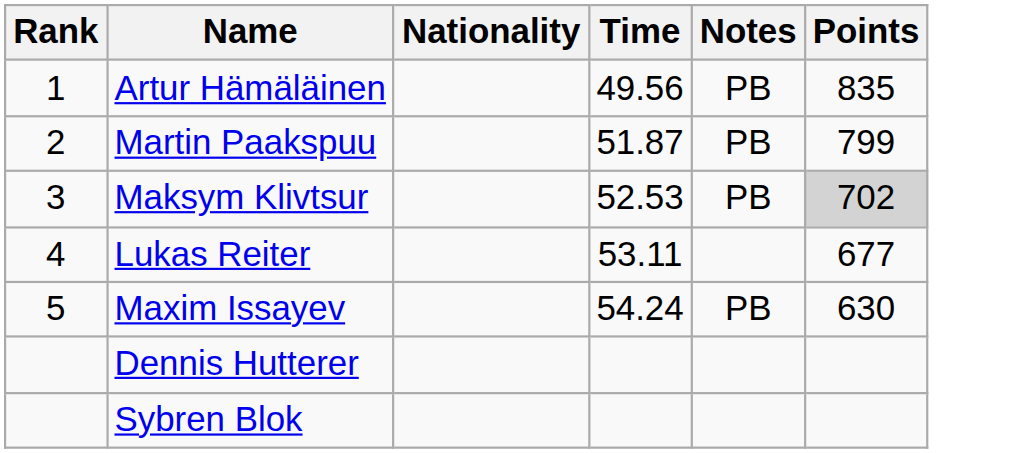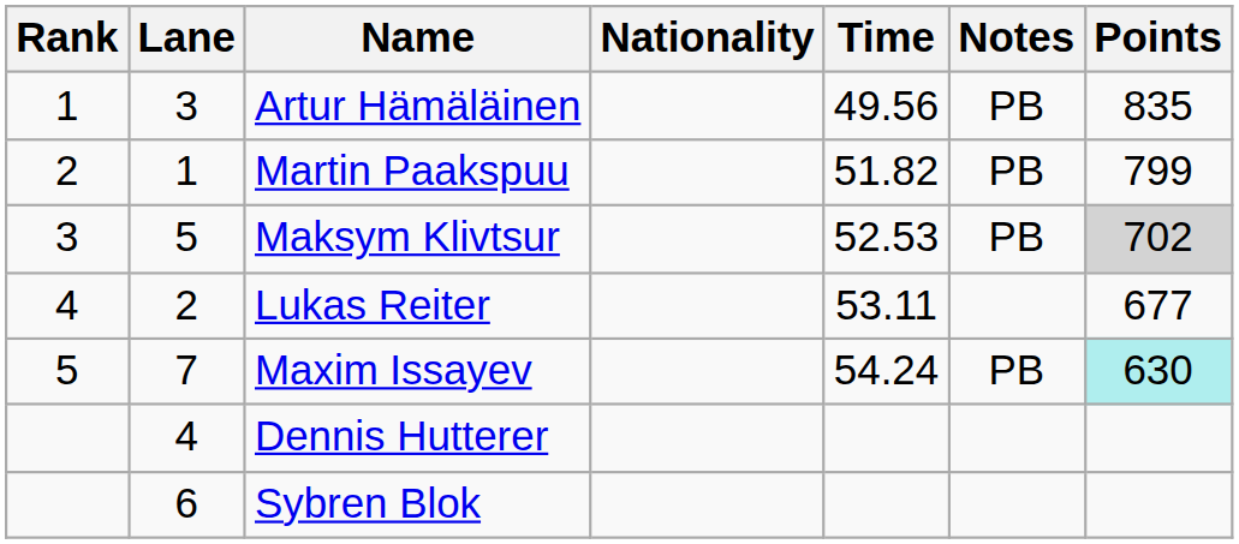 <table class="wikitable sortable" style="text-align:center">
 <tr>
 <th>Rank</th>
+<th>Lane</th>
 <th>Name</th>
 <th>Nationality</th>
 <th>Time</th>
 <th>Notes</th>
 <th>Points</th>
 </tr>
 <tr>
 <td>1</td>
+<td>3</td>
 <td align=left><a href='#'>Artur Hämäläinen</a></td>
 <td align=left></td>
 <td>49.56</td>
 <td>PB</td>
 <td>835</td>
 </tr>
 <tr>
 <td>2</td>
+<td>1</td>
 <td align=left><a href='#'>Martin Paakspuu</a></td>
 <td align=left></td>
-<td>51.87</td>
+<td>51.82</td>
 <td>PB</td>
 <td>799</td>
 </tr>
 <tr>
 <td>3</td>
+<td>5</td>
 <td align=left><a href='#'>Maksym Klivtsur</a></td>
 <td align=left></td>
 <td>52.53</td>
 <td>PB</td>
 <td style="background: lightgrey;">702</td>
 </tr>
 <tr>
 <td>4</td>
+<td>2</td>
 <td align=left><a href='#'>Lukas Reiter</a></td>
 <td align="left"></td>
 <td>53.11</td>
 <td></td>
 <td>677</td>
 </tr>
 <tr>
 <td>5</td>
+<td>7</td>
 <td align=left><a href='#'>Maxim Issayev</a></td>
 <td align=left></td>
 <td>54.24</td>
 <td>PB</td>
-<td>630</td>
+<td style="background: paleturquoise;">630</td>
 </tr>
 <tr>
 <td></td>
+<td>4</td>
 <td align=left><a href='#'>Dennis Hutterer</a></td>
 <td align=left></td>
 <td></td>
 <td></td>
 <td></td>
 </tr>
 <tr>
 <td></td>
+<td>6</td>
 <td align=left><a href='#'>Sybren Blok</a></td>
 <td align=left></td>
 <td></td>
 <td></td>
 <td></td>
 </tr>
 </table>
